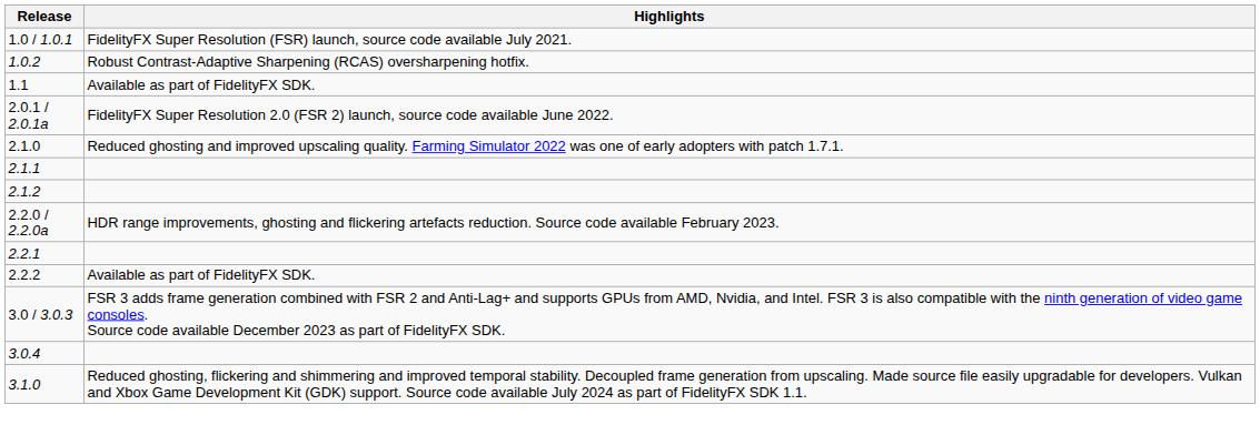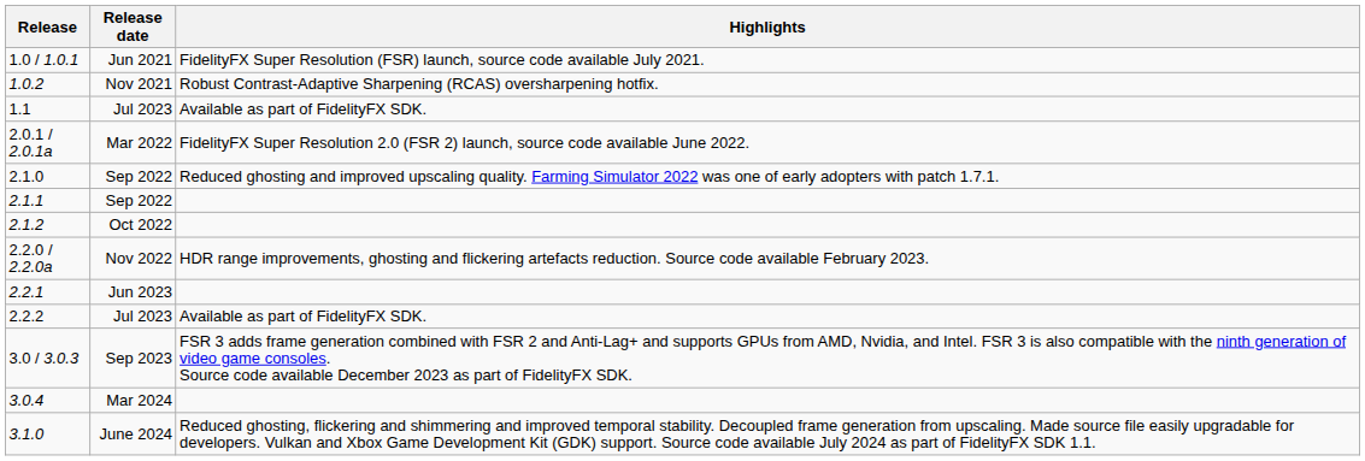 <table class="wikitable" style="font-size: 90%; text-align: left;">
 <tr>
 <th>Release</th>
+<th>Release date</th>
 <th>Highlights</th>
 </tr>
 <tr>
 <td>1.0 / <em>1.0.1</em></td>
+<td style="text-align:right">Jun 2021</td>
 <td>FidelityFX Super Resolution (FSR) launch, source code available July 2021.</td>
 </tr>
 <tr>
 <td><em>1.0.2</em></td>
+<td style="text-align:right">Nov 2021</td>
 <td>Robust Contrast-Adaptive Sharpening (RCAS) oversharpening hotfix.</td>
 </tr>
 <tr>
 <td>1.1</td>
+<td style="text-align:right">Jul 2023</td>
 <td>Available as part of FidelityFX SDK.</td>
 </tr>
 <tr>
 <td>2.0.1 / <em>2.0.1a</em></td>
+<td style="text-align:right">Mar 2022</td>
 <td>FidelityFX Super Resolution 2.0 (FSR 2) launch, source code available June 2022.</td>
 </tr>
 <tr>
 <td>2.1.0</td>
+<td style="text-align:right">Sep 2022</td>
 <td>Reduced ghosting and improved upscaling quality. <a href='#'>Farming Simulator 2022</a> was one of early adopters with patch 1.7.1.</td>
 </tr>
 <tr>
 <td><em>2.1.1</em></td>
+<td style="text-align:right">Sep 2022</td>
 <td></td>
 </tr>
 <tr>
 <td><em>2.1.2</em></td>
+<td style="text-align:right">Oct 2022</td>
 <td></td>
 </tr>
 <tr>
 <td>2.2.0 / <em>2.2.0a</em></td>
+<td style="text-align:right">Nov 2022</td>
 <td>HDR range improvements, ghosting and flickering artefacts reduction. Source code available February 2023.</td>
 </tr>
 <tr>
 <td><em>2.2.1</em></td>
+<td style="text-align:right">Jun 2023</td>
 <td></td>
 </tr>
 <tr>
 <td>2.2.2</td>
+<td style="text-align:right">Jul 2023</td>
 <td>Available as part of FidelityFX SDK.</td>
 </tr>
 <tr>
 <td>3.0 / <em>3.0.3</em></td>
+<td style="text-align:right">Sep 2023</td>
 <td>FSR 3 adds frame generation combined with FSR 2 and Anti-Lag+ and supports GPUs from AMD, Nvidia, and Intel. FSR 3 is also compatible with the <a href='#'>ninth generation of video game consoles</a>.<br>Source code available December 2023 as part of FidelityFX SDK.</td>
 </tr>
 <tr>
 <td><em>3.0.4</em></td>
+<td style="text-align:right">Mar 2024</td>
 <td></td>
 </tr>
 <tr>
 <td><em>3.1.0</em></td>
+<td style="text-align:right">June 2024</td>
 <td>Reduced ghosting, flickering and shimmering and improved temporal stability. Decoupled frame generation from upscaling. Made source file easily upgradable for developers. Vulkan and Xbox Game Development Kit (GDK) support. Source code available July 2024 as part of FidelityFX SDK 1.1.</td>
 </tr>
 </table>
